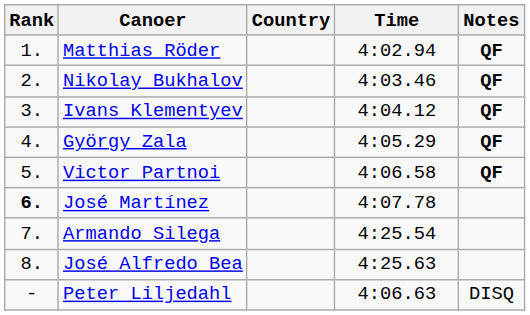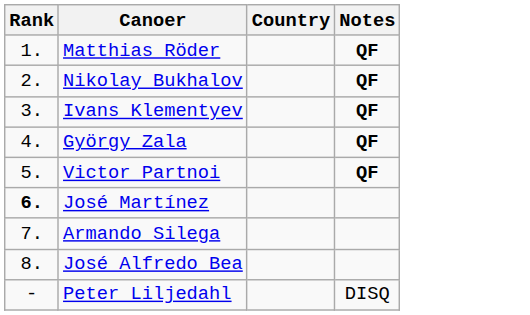 <table class="wikitable sortable" style="text-align:center">
 <tr>
 <th>Rank</th>
 <th>Canoer</th>
 <th>Country</th>
-<th>Time</th>
 <th>Notes</th>
 </tr>
 <tr>
 <td width=30>1.</td>
 <td align=left athlete><a href='#'>Matthias Röder</a></td>
 <td align=left athlete></td>
-<td width=80>4:02.94</td>
 <td><strong>QF</strong></td>
 </tr>
 <tr>
 <td>2.</td>
 <td align=left athlete><a href='#'>Nikolay Bukhalov</a></td>
 <td align=left athlete></td>
-<td>4:03.46</td>
 <td><strong>QF</strong></td>
 </tr>
 <tr>
 <td>3.</td>
 <td align=left athlete><a href='#'>Ivans Klementyev</a></td>
 <td align=left athlete></td>
-<td>4:04.12</td>
 <td><strong>QF</strong></td>
 </tr>
 <tr>
 <td>4.</td>
 <td align=left athlete><a href='#'>György Zala</a></td>
 <td align=left athlete></td>
-<td>4:05.29</td>
 <td><strong>QF</strong></td>
 </tr>
 <tr>
 <td>5.</td>
 <td align=left athlete><a href='#'>Victor Partnoi</a></td>
 <td align=left athlete></td>
-<td>4:06.58</td>
 <td><strong>QF</strong></td>
 </tr>
 <tr>
 <td><strong>6.</strong></td>
 <td align=left athlete><a href='#'>José Martínez</a></td>
 <td align=left athlete></td>
-<td>4:07.78</td>
 <td></td>
 </tr>
 <tr>
 <td>7.</td>
 <td align=left athlete><a href='#'>Armando Silega</a></td>
 <td align=left athlete></td>
-<td>4:25.54</td>
 <td></td>
 </tr>
 <tr>
 <td>8.</td>
 <td align=left athlete><a href='#'>José Alfredo Bea</a></td>
 <td align=left athlete></td>
-<td>4:25.63</td>
 <td></td>
 </tr>
 <tr>
 <td>-</td>
 <td align=left athlete><a href='#'>Peter Liljedahl</a></td>
 <td align=left athlete></td>
-<td>4:06.63</td>
 <td>DISQ</td>
 </tr>
 </table>
